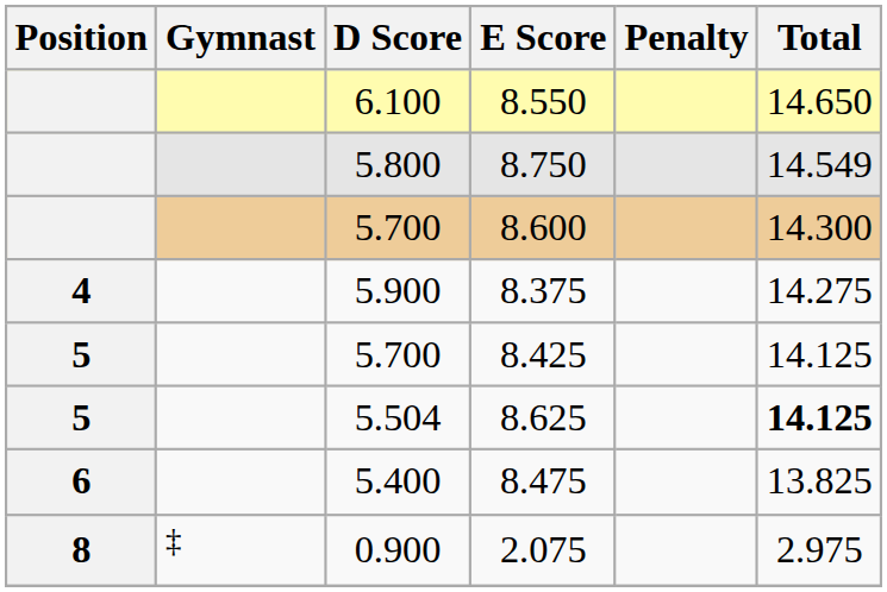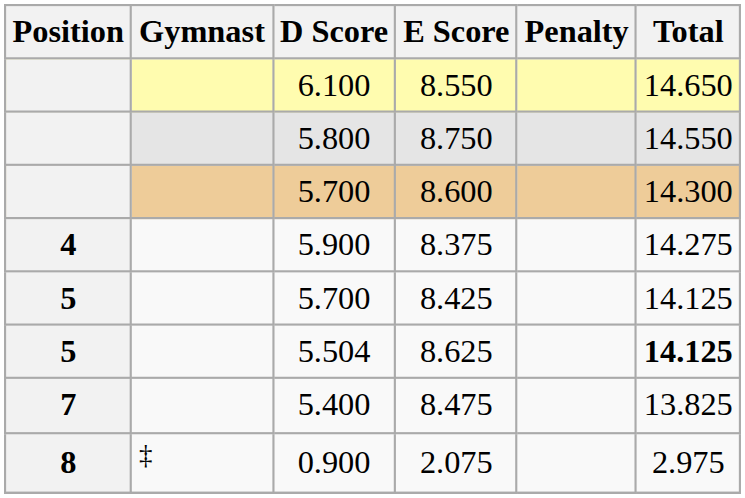 <table class="wikitable sortable" style="text-align:center; font-size:95%">
 <tr>
 <th scope=col>Position</th>
 <th scope=col>Gymnast</th>
 <th scope=col>D Score</th>
 <th scope=col>E Score</th>
 <th scope=col>Penalty</th>
 <th scope=col>Total</th>
 </tr>
 <tr bgcolor=fffcaf>
 <th scope=row></th>
 <td align="left"></td>
 <td>6.100</td>
 <td>8.550</td>
 <td></td>
 <td>14.650</td>
 </tr>
 <tr bgcolor=e5e5e5>
 <th scope=row></th>
 <td align="left"></td>
 <td>5.800</td>
 <td>8.750</td>
 <td></td>
-<td>14.549</td>
+<td>14.550</td>
 </tr>
 <tr bgcolor=eecc99>
 <th scope=row></th>
 <td align="left"></td>
 <td>5.700</td>
 <td>8.600</td>
 <td></td>
 <td>14.300</td>
 </tr>
 <tr>
 <th scope=row>4</th>
 <td align="left"></td>
 <td>5.900</td>
 <td>8.375</td>
 <td></td>
 <td>14.275</td>
 </tr>
 <tr>
 <th scope=row>5</th>
 <td align="left"></td>
 <td>5.700</td>
 <td>8.425</td>
 <td></td>
 <td>14.125</td>
 </tr>
 <tr>
 <th scope=row>5</th>
 <td align="left"></td>
 <td>5.504</td>
 <td>8.625</td>
 <td></td>
 <td><strong>14.125</strong></td>
 </tr>
 <tr>
-<th scope=row>6</th>
+<th scope=row>7</th>
 <td align="left"></td>
 <td>5.400</td>
 <td>8.475</td>
 <td></td>
 <td>13.825</td>
 </tr>
 <tr>
 <th scope=row>8</th>
 <td align="left"><sup>‡</sup></td>
 <td>0.900</td>
 <td>2.075</td>
 <td></td>
 <td>2.975</td>
 </tr>
 <tr>
 </tr>
 </table>
